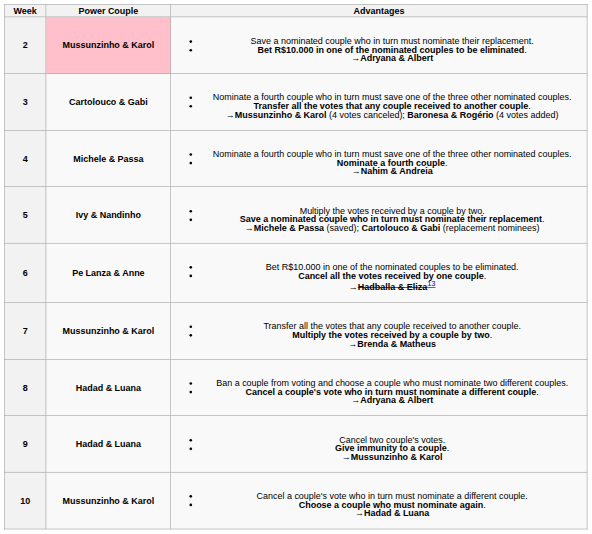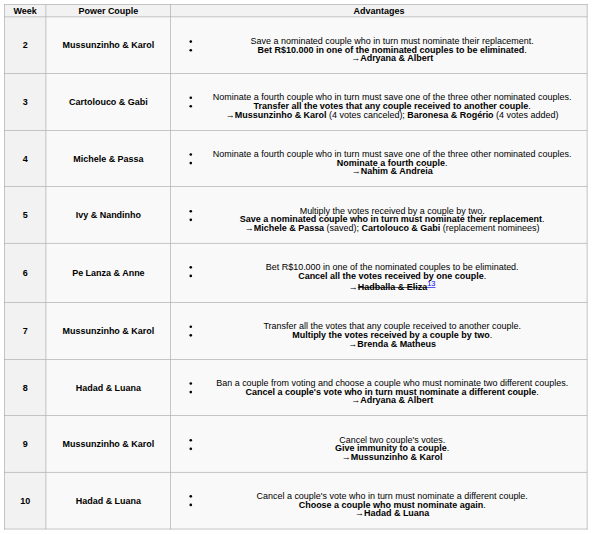 <table class="wikitable" style="text-align:center; font-size:85%; width:100%; line-height:13px;">
 <tr>
 <th style="width:05%">Week</th>
 <th style="width:15%">Power Couple</th>
 <th style="width:50%">Advantages</th>
 </tr>
 <tr>
 <th>2</th>
-<td style="background: pink;"><strong>Mussunzinho & Karol</strong></td>
+<td><strong>Mussunzinho & Karol</strong></td>
 <td><br><ul><li> Save a nominated couple who in turn must nominate their replacement.</li><li> <strong>Bet R$10.000 in one of the nominated couples to be eliminated</strong>.<br>→<strong>Adryana & Albert</strong></li></ul></td>
 </tr>
 <tr>
 <th>3</th>
 <td><strong>Cartolouco & Gabi</strong></td>
 <td><br><ul><li> Nominate a fourth couple who in turn must save one of the three other nominated couples.</li><li> <strong>Transfer all the votes that any couple received to another couple</strong>.<br>→<strong>Mussunzinho & Karol</strong> (4 votes canceled); <strong>Baronesa & Rogério</strong> (4 votes added)</li></ul></td>
 </tr>
 <tr>
 <th>4</th>
 <td><strong>Michele & Passa</strong></td>
 <td><br><ul><li> Nominate a fourth couple who in turn must save one of the three other nominated couples.</li><li> <strong>Nominate a fourth couple</strong>.<br>→<strong>Nahim & Andreia</strong></li></ul></td>
 </tr>
 <tr>
 <th>5</th>
 <td><strong>Ivy & Nandinho</strong></td>
 <td><br><ul><li> Multiply the votes received by a couple by two.</li><li> <strong>Save a nominated couple who in turn must nominate their replacement</strong>.<br>→<strong>Michele & Passa</strong> (saved); <strong>Cartolouco & Gabi</strong> (replacement nominees)</li></ul></td>
 </tr>
 <tr>
 <th>6</th>
 <td><strong>Pe Lanza & Anne</strong></td>
 <td><br><ul><li> Bet R$10.000 in one of the nominated couples to be eliminated.</li><li> <strong>Cancel all the votes received by one couple</strong>.<br>→<s><strong>Hadballa & Eliza</strong></s><sup><a href='#'>13</a></sup></li></ul></td>
 </tr>
 <tr>
 <th>7</th>
 <td><strong>Mussunzinho & Karol</strong></td>
 <td><br><ul><li> Transfer all the votes that any couple received to another couple.</li><li> <strong>Multiply the votes received by a couple by two</strong>.<br>→<strong>Brenda & Matheus</strong></li></ul></td>
 </tr>
 <tr>
 <th>8</th>
 <td><strong>Hadad & Luana</strong></td>
 <td><br><ul><li> Ban a couple from voting and choose a couple who must nominate two different couples.</li><li> <strong>Cancel a couple's vote who in turn must nominate a different couple</strong>.<br>→<strong>Adryana & Albert</strong></li></ul></td>
 </tr>
 <tr>
 <th>9</th>
-<td><strong>Hadad & Luana</strong></td>
+<td><strong>Mussunzinho & Karol</strong></td>
 <td><br><ul><li> Cancel two couple's votes.</li><li> <strong>Give immunity to a couple</strong>.<br>→<strong>Mussunzinho & Karol</strong></li></ul></td>
 </tr>
 <tr>
 <th>10</th>
-<td><strong>Mussunzinho & Karol</strong></td>
+<td><strong>Hadad & Luana</strong></td>
 <td><br><ul><li> Cancel a couple's vote who in turn must nominate a different couple.</li><li> <strong>Choose a couple who must nominate again</strong>.<br>→<strong>Hadad & Luana</strong></li></ul></td>
 </tr>
 </table>
